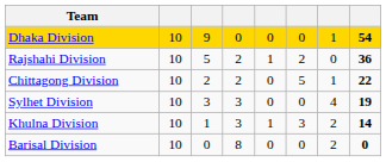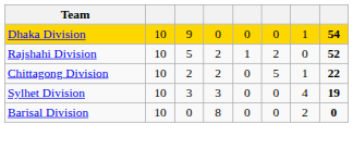 <table class="wikitable">
 <tr>
 <th width=175>Team</th>
 <th width=30></th>
 <th width=30></th>
 <th width=30></th>
 <th width=30></th>
 <th width=30></th>
 <th width=30></th>
 <th width=30></th>
 </tr>
 <tr style="background:gold">
 <td><a href='#'>Dhaka Division</a></td>
 <td align=center>10</td>
 <td align=center>9</td>
 <td align=center>0</td>
 <td align=center>0</td>
 <td align=center>0</td>
 <td align=center>1</td>
 <td align=center><strong>54</strong></td>
 </tr>
 <tr>
 <td><a href='#'>Rajshahi Division</a></td>
 <td align=center>10</td>
 <td align=center>5</td>
 <td align=center>2</td>
 <td align=center>1</td>
 <td align=center>2</td>
 <td align=center>0</td>
-<td align=center><strong>36</strong></td>
+<td align=center><strong>52</strong></td>
 </tr>
 <tr>
 <td><a href='#'>Chittagong Division</a></td>
 <td align=center>10</td>
 <td align=center>2</td>
 <td align=center>2</td>
 <td align=center>0</td>
 <td align=center>5</td>
 <td align=center>1</td>
 <td align=center><strong>22</strong></td>
 </tr>
 <tr>
 <td><a href='#'>Sylhet Division</a></td>
 <td align=center>10</td>
 <td align=center>3</td>
 <td align=center>3</td>
 <td align=center>0</td>
 <td align=center>0</td>
 <td align=center>4</td>
 <td align=center><strong>19</strong></td>
 </tr>
 <tr>
-<td><a href='#'>Khulna Division</a></td>
-<td align=center>10</td>
-<td align=center>1</td>
-<td align=center>3</td>
-<td align=center>1</td>
-<td align=center>3</td>
-<td align=center>2</td>
-<td align=center><strong>14</strong></td>
-</tr>
-<tr>
 <td><a href='#'>Barisal Division</a></td>
 <td align=center>10</td>
 <td align=center>0</td>
 <td align=center>8</td>
 <td align=center>0</td>
 <td align=center>0</td>
 <td align=center>2</td>
 <td align=center><strong>0</strong></td>
 </tr>
 </table>
